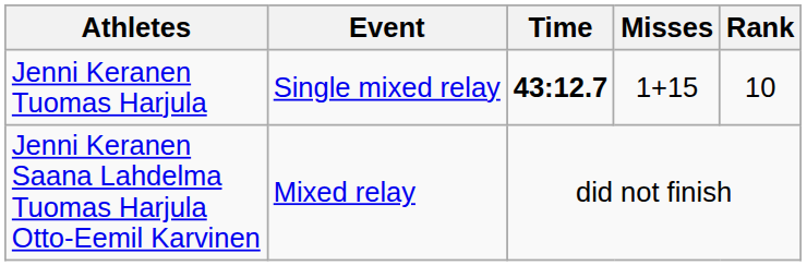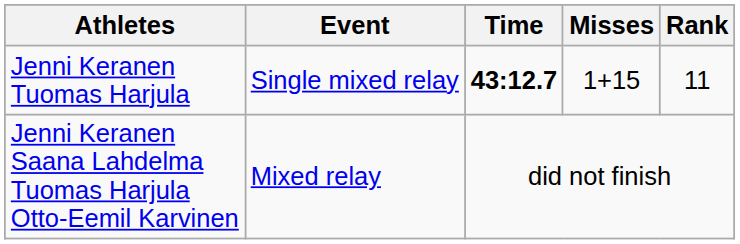 <table class="wikitable" style="font-size:90%">
 <tr>
 <th>Athletes</th>
 <th>Event</th>
 <th>Time</th>
 <th>Misses</th>
 <th>Rank</th>
 </tr>
 <tr align=center>
 <td align=left><a href='#'>Jenni Keranen</a><br><a href='#'>Tuomas Harjula</a></td>
 <td align=left><a href='#'>Single mixed relay</a></td>
 <td><strong>43:12.7</strong></td>
 <td>1+15</td>
-<td>10</td>
+<td>11</td>
 </tr>
 <tr align=center>
 <td align=left><a href='#'>Jenni Keranen</a><br><a href='#'>Saana Lahdelma</a><br><a href='#'>Tuomas Harjula</a><br><a href='#'>Otto-Eemil Karvinen</a></td>
 <td align=left><a href='#'>Mixed relay</a></td>
 <td colspan=3>did not finish</td>
 </tr>
 </table>
